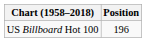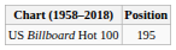 <table class="wikitable plainrowheaders">
 <tr>
 <th>Chart (1958–2018)</th>
 <th>Position</th>
 </tr>
 <tr>
 <td>US <em>Billboard</em> Hot 100</td>
-<td style="text-align:center;">196</td>
+<td style="text-align:center;">195</td>
 </tr>
 </table>
